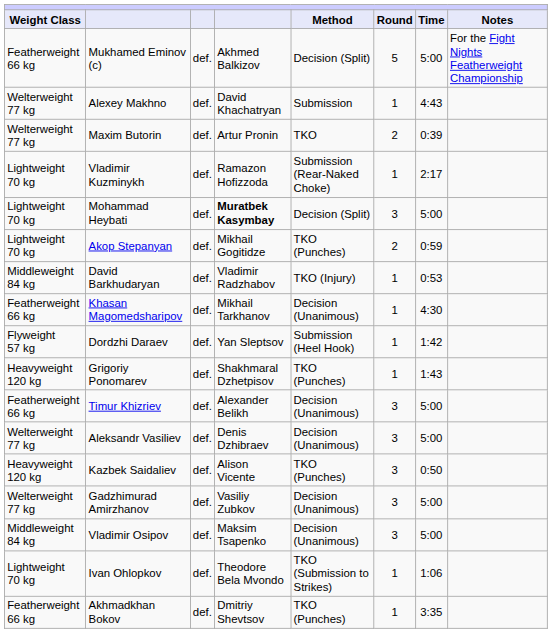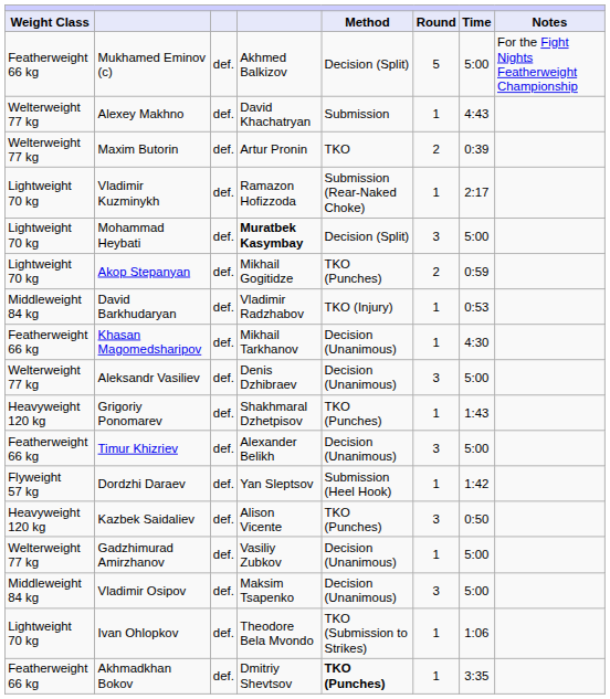 <table class="wikitable" style="font-size: 80%;">
 <tr>
 <th colspan="8" style="background-color: #ccf; color: #000080; text-align: center;"><strong></strong></th>
 </tr>
 <tr>
 <th colspan="1" style="background-color: #E6E8FA; color: #000000; text-align: center;">Weight Class</th>
 <th colspan="1" style="background-color: #E6E8FA; color: #000000; text-align: center;"></th>
 <th colspan="1" style="background-color: #E6E8FA; color: #000000; text-align: center;"></th>
 <th colspan="1" style="background-color: #E6E8FA; color: #000000; text-align: center;"></th>
 <th colspan="1" style="background-color: #E6E8FA; color: #000000; text-align: center;">Method</th>
 <th colspan="1" style="background-color: #E6E8FA; color: #000000; text-align: center;">Round</th>
 <th colspan="1" style="background-color: #E6E8FA; color: #000000; text-align: center;">Time</th>
 <th colspan="1" style="background-color: #E6E8FA; color: #000000; text-align: center;">Notes</th>
 </tr>
 <tr>
 <td>Featherweight 66 kg</td>
 <td> Mukhamed Eminov (c)</td>
 <td align=center>def.</td>
 <td> Akhmed Balkizov</td>
 <td>Decision (Split)</td>
 <td align=center>5</td>
 <td align=center>5:00</td>
 <td>For the <a href='#'>Fight Nights Featherweight Championship</a></td>
 </tr>
 <tr>
 <td>Welterweight 77 kg</td>
 <td> Alexey Makhno</td>
 <td align=center>def.</td>
 <td> David Khachatryan</td>
 <td>Submission</td>
 <td align=center>1</td>
 <td align=center>4:43</td>
 <td></td>
 </tr>
 <tr>
 <td>Welterweight 77 kg</td>
 <td> Maxim Butorin</td>
 <td align=center>def.</td>
 <td> Artur Pronin</td>
 <td>TKO</td>
 <td align=center>2</td>
 <td align=center>0:39</td>
 <td></td>
 </tr>
 <tr>
 <td>Lightweight 70 kg</td>
 <td> Vladimir Kuzminykh</td>
 <td align=center>def.</td>
 <td> Ramazon Hofizzoda</td>
 <td>Submission (Rear-Naked Choke)</td>
 <td align=center>1</td>
 <td align=center>2:17</td>
 <td></td>
 </tr>
 <tr>
 <td>Lightweight 70 kg</td>
 <td> Mohammad Heybati</td>
 <td align=center>def.</td>
 <td><strong> Muratbek Kasymbay</strong></td>
 <td>Decision (Split)</td>
 <td align=center>3</td>
 <td align=center>5:00</td>
 <td></td>
 </tr>
 <tr>
 <td>Lightweight 70 kg</td>
 <td> <a href='#'>Akop Stepanyan</a></td>
 <td align=center>def.</td>
 <td> Mikhail Gogitidze</td>
 <td>TKO (Punches)</td>
 <td align=center>2</td>
 <td align=center>0:59</td>
 <td></td>
 </tr>
 <tr>
 <td>Middleweight 84 kg</td>
 <td> David Barkhudaryan</td>
 <td align=center>def.</td>
 <td> Vladimir Radzhabov</td>
 <td>TKO (Injury)</td>
 <td align=center>1</td>
 <td align=center>0:53</td>
 <td></td>
 </tr>
 <tr>
 <td>Featherweight 66 kg</td>
 <td> <a href='#'>Khasan Magomedsharipov</a></td>
 <td align=center>def.</td>
 <td> Mikhail Tarkhanov</td>
 <td>Decision (Unanimous)</td>
 <td align=center>1</td>
 <td align=center>4:30</td>
 <td></td>
 </tr>
 <tr>
-<td>Flyweight 57 kg</td>
-<td> Dordzhi Daraev</td>
+<td>Welterweight 77 kg</td>
+<td> Aleksandr Vasiliev</td>
 <td align=center>def.</td>
-<td> Yan Sleptsov</td>
-<td>Submission (Heel Hook)</td>
-<td align=center>1</td>
-<td align=center>1:42</td>
+<td> Denis Dzhibraev</td>
+<td>Decision (Unanimous)</td>
+<td align=center>3</td>
+<td align=center>5:00</td>
 <td></td>
 </tr>
 <tr>
 <td>Heavyweight 120 kg</td>
 <td> Grigoriy Ponomarev</td>
 <td align=center>def.</td>
 <td> Shakhmaral Dzhetpisov</td>
 <td>TKO (Punches)</td>
 <td align=center>1</td>
 <td align=center>1:43</td>
 <td></td>
 </tr>
 <tr>
 <td>Featherweight 66 kg</td>
 <td> <a href='#'>Timur Khizriev</a></td>
 <td align=center>def.</td>
 <td> Alexander Belikh</td>
 <td>Decision (Unanimous)</td>
 <td align=center>3</td>
 <td align=center>5:00</td>
 <td></td>
 </tr>
 <tr>
-<td>Welterweight 77 kg</td>
-<td> Aleksandr Vasiliev</td>
+<td>Flyweight 57 kg</td>
+<td> Dordzhi Daraev</td>
 <td align=center>def.</td>
-<td> Denis Dzhibraev</td>
-<td>Decision (Unanimous)</td>
-<td align=center>3</td>
-<td align=center>5:00</td>
+<td> Yan Sleptsov</td>
+<td>Submission (Heel Hook)</td>
+<td align=center>1</td>
+<td align=center>1:42</td>
 <td></td>
 </tr>
 <tr>
 <td>Heavyweight 120 kg</td>
 <td> Kazbek Saidaliev</td>
 <td align=center>def.</td>
 <td> Alison Vicente</td>
 <td>TKO (Punches)</td>
 <td align=center>3</td>
 <td align=center>0:50</td>
 <td></td>
 </tr>
 <tr>
 <td>Welterweight 77 kg</td>
 <td> Gadzhimurad Amirzhanov</td>
 <td align=center>def.</td>
 <td> Vasiliy Zubkov</td>
 <td>Decision (Unanimous)</td>
-<td align=center>3</td>
+<td align=center>1</td>
 <td align=center>5:00</td>
 <td></td>
 </tr>
 <tr>
 <td>Middleweight 84 kg</td>
 <td> Vladimir Osipov</td>
 <td align=center>def.</td>
 <td> Maksim Tsapenko</td>
 <td>Decision (Unanimous)</td>
 <td align=center>3</td>
 <td align=center>5:00</td>
 <td></td>
 </tr>
 <tr>
 <td>Lightweight 70 kg</td>
 <td> Ivan Ohlopkov</td>
 <td align=center>def.</td>
 <td> Theodore Bela Mvondo</td>
 <td>TKO (Submission to Strikes)</td>
 <td align=center>1</td>
 <td align=center>1:06</td>
 <td></td>
 </tr>
 <tr>
 <td>Featherweight 66 kg</td>
 <td> Akhmadkhan Bokov</td>
 <td align=center>def.</td>
 <td> Dmitriy Shevtsov</td>
-<td>TKO (Punches)</td>
+<td><strong>TKO (Punches)</strong></td>
 <td align=center>1</td>
 <td align=center>3:35</td>
 <td></td>
 </tr>
 </table>
